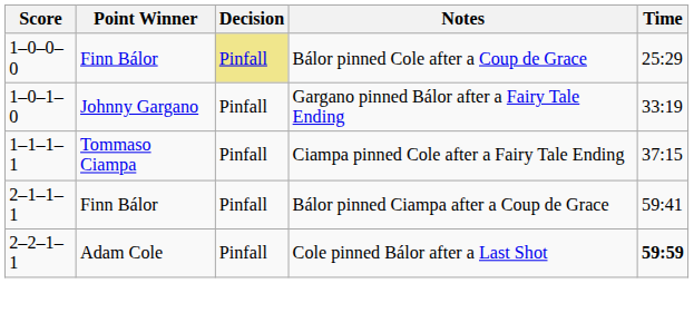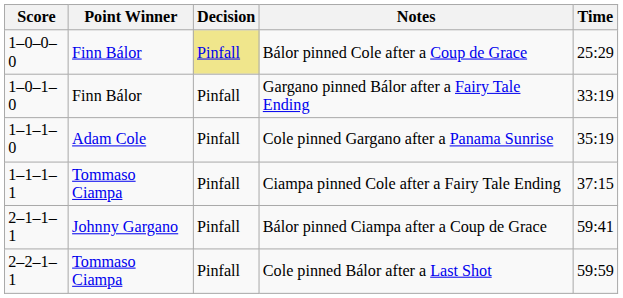 <table class="wikitable">
 <tr>
 <th>Score</th>
 <th>Point Winner</th>
 <th>Decision</th>
 <th>Notes</th>
 <th>Time</th>
 </tr>
 <tr>
 <td>1–0–0–0</td>
 <td><a href='#'>Finn Bálor</a></td>
 <td style="background: khaki;"><a href='#'>Pinfall</a></td>
 <td>Bálor pinned Cole after a <a href='#'>Coup de Grace</a></td>
 <td>25:29</td>
 </tr>
 <tr>
 <td>1–0–1–0</td>
-<td><a href='#'>Johnny Gargano</a></td>
+<td>Finn Bálor</td>
 <td>Pinfall</td>
 <td>Gargano pinned Bálor after a <a href='#'>Fairy Tale Ending</a></td>
 <td>33:19</td>
+</tr>
+<tr>
+<td>1–1–1–0</td>
+<td><a href='#'>Adam Cole</a></td>
+<td>Pinfall</td>
+<td>Cole pinned Gargano after a <a href='#'>Panama Sunrise</a></td>
+<td>35:19</td>
 </tr>
 <tr>
 <td>1–1–1–1</td>
 <td><a href='#'>Tommaso Ciampa</a></td>
 <td>Pinfall</td>
 <td>Ciampa pinned Cole after a Fairy Tale Ending</td>
 <td>37:15</td>
 </tr>
 <tr>
 <td>2–1–1–1</td>
-<td>Finn Bálor</td>
+<td><a href='#'>Johnny Gargano</a></td>
 <td>Pinfall</td>
 <td>Bálor pinned Ciampa after a Coup de Grace</td>
 <td>59:41</td>
 </tr>
 <tr>
 <td>2–2–1–1</td>
-<td>Adam Cole</td>
+<td><a href='#'>Tommaso Ciampa</a></td>
 <td>Pinfall</td>
 <td>Cole pinned Bálor after a <a href='#'>Last Shot</a></td>
-<td><strong>59:59</strong></td>
+<td>59:59</td>
 </tr>
 </table>
